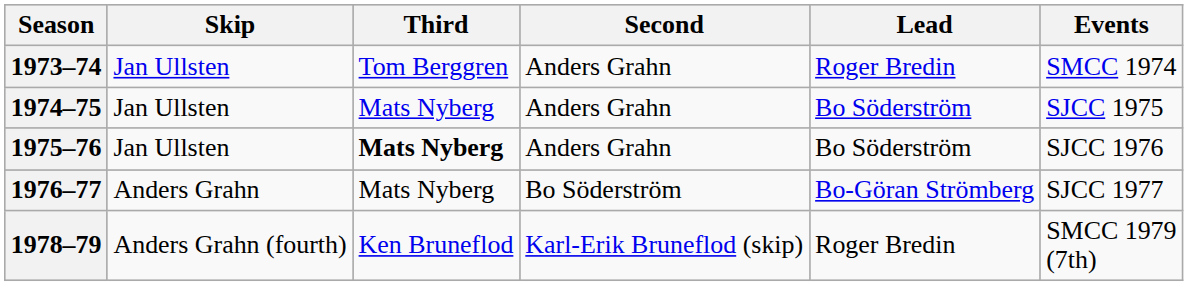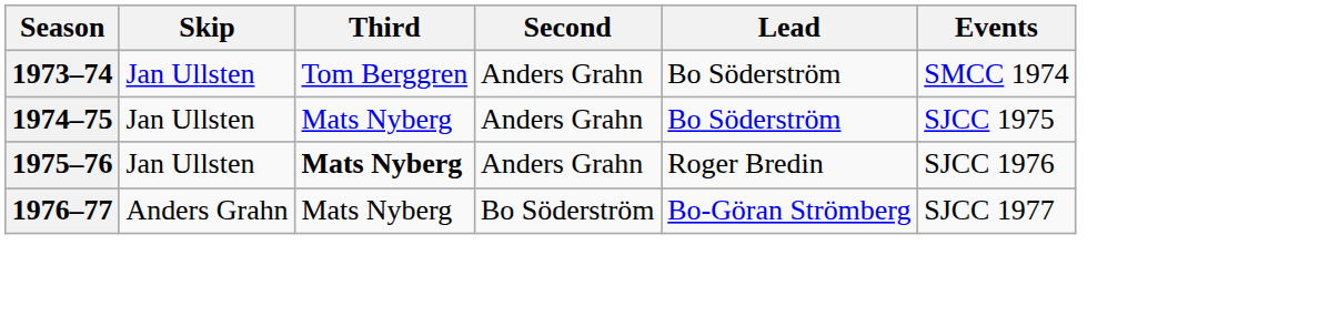 <table class="wikitable">
 <tr>
 <th scope="col">Season</th>
 <th scope="col">Skip</th>
 <th scope="col">Third</th>
 <th scope="col">Second</th>
 <th scope="col">Lead</th>
 <th scope="col">Events</th>
 </tr>
 <tr>
 <th scope="row">1973–74</th>
 <td><a href='#'>Jan Ullsten</a></td>
 <td><a href='#'>Tom Berggren</a></td>
 <td>Anders Grahn</td>
-<td><a href='#'>Roger Bredin</a></td>
+<td>Bo Söderström</td>
 <td><a href='#'>SMCC</a> 1974 <br> </td>
 </tr>
 <tr>
 <th scope="row">1974–75</th>
 <td>Jan Ullsten</td>
 <td><a href='#'>Mats Nyberg</a></td>
 <td>Anders Grahn</td>
 <td><a href='#'>Bo Söderström</a></td>
 <td><a href='#'>SJCC</a> 1975 <br> </td>
 </tr>
 <tr>
 <th scope="row">1975–76</th>
 <td>Jan Ullsten</td>
 <td><strong>Mats Nyberg</strong></td>
 <td>Anders Grahn</td>
-<td>Bo Söderström</td>
+<td>Roger Bredin</td>
 <td>SJCC 1976 <br> </td>
 </tr>
 <tr>
 <th scope="row">1976–77</th>
 <td>Anders Grahn</td>
 <td>Mats Nyberg</td>
 <td>Bo Söderström</td>
 <td><a href='#'>Bo-Göran Strömberg</a></td>
 <td>SJCC 1977 <br> </td>
 </tr>
-<tr>
-<th scope="row">1978–79</th>
-<td>Anders Grahn (fourth)</td>
-<td><a href='#'>Ken Bruneflod</a></td>
-<td><a href='#'>Karl-Erik Bruneflod</a> (skip)</td>
-<td>Roger Bredin</td>
-<td>SMCC 1979 <br> (7th)</td>
-</tr>
 </table>
